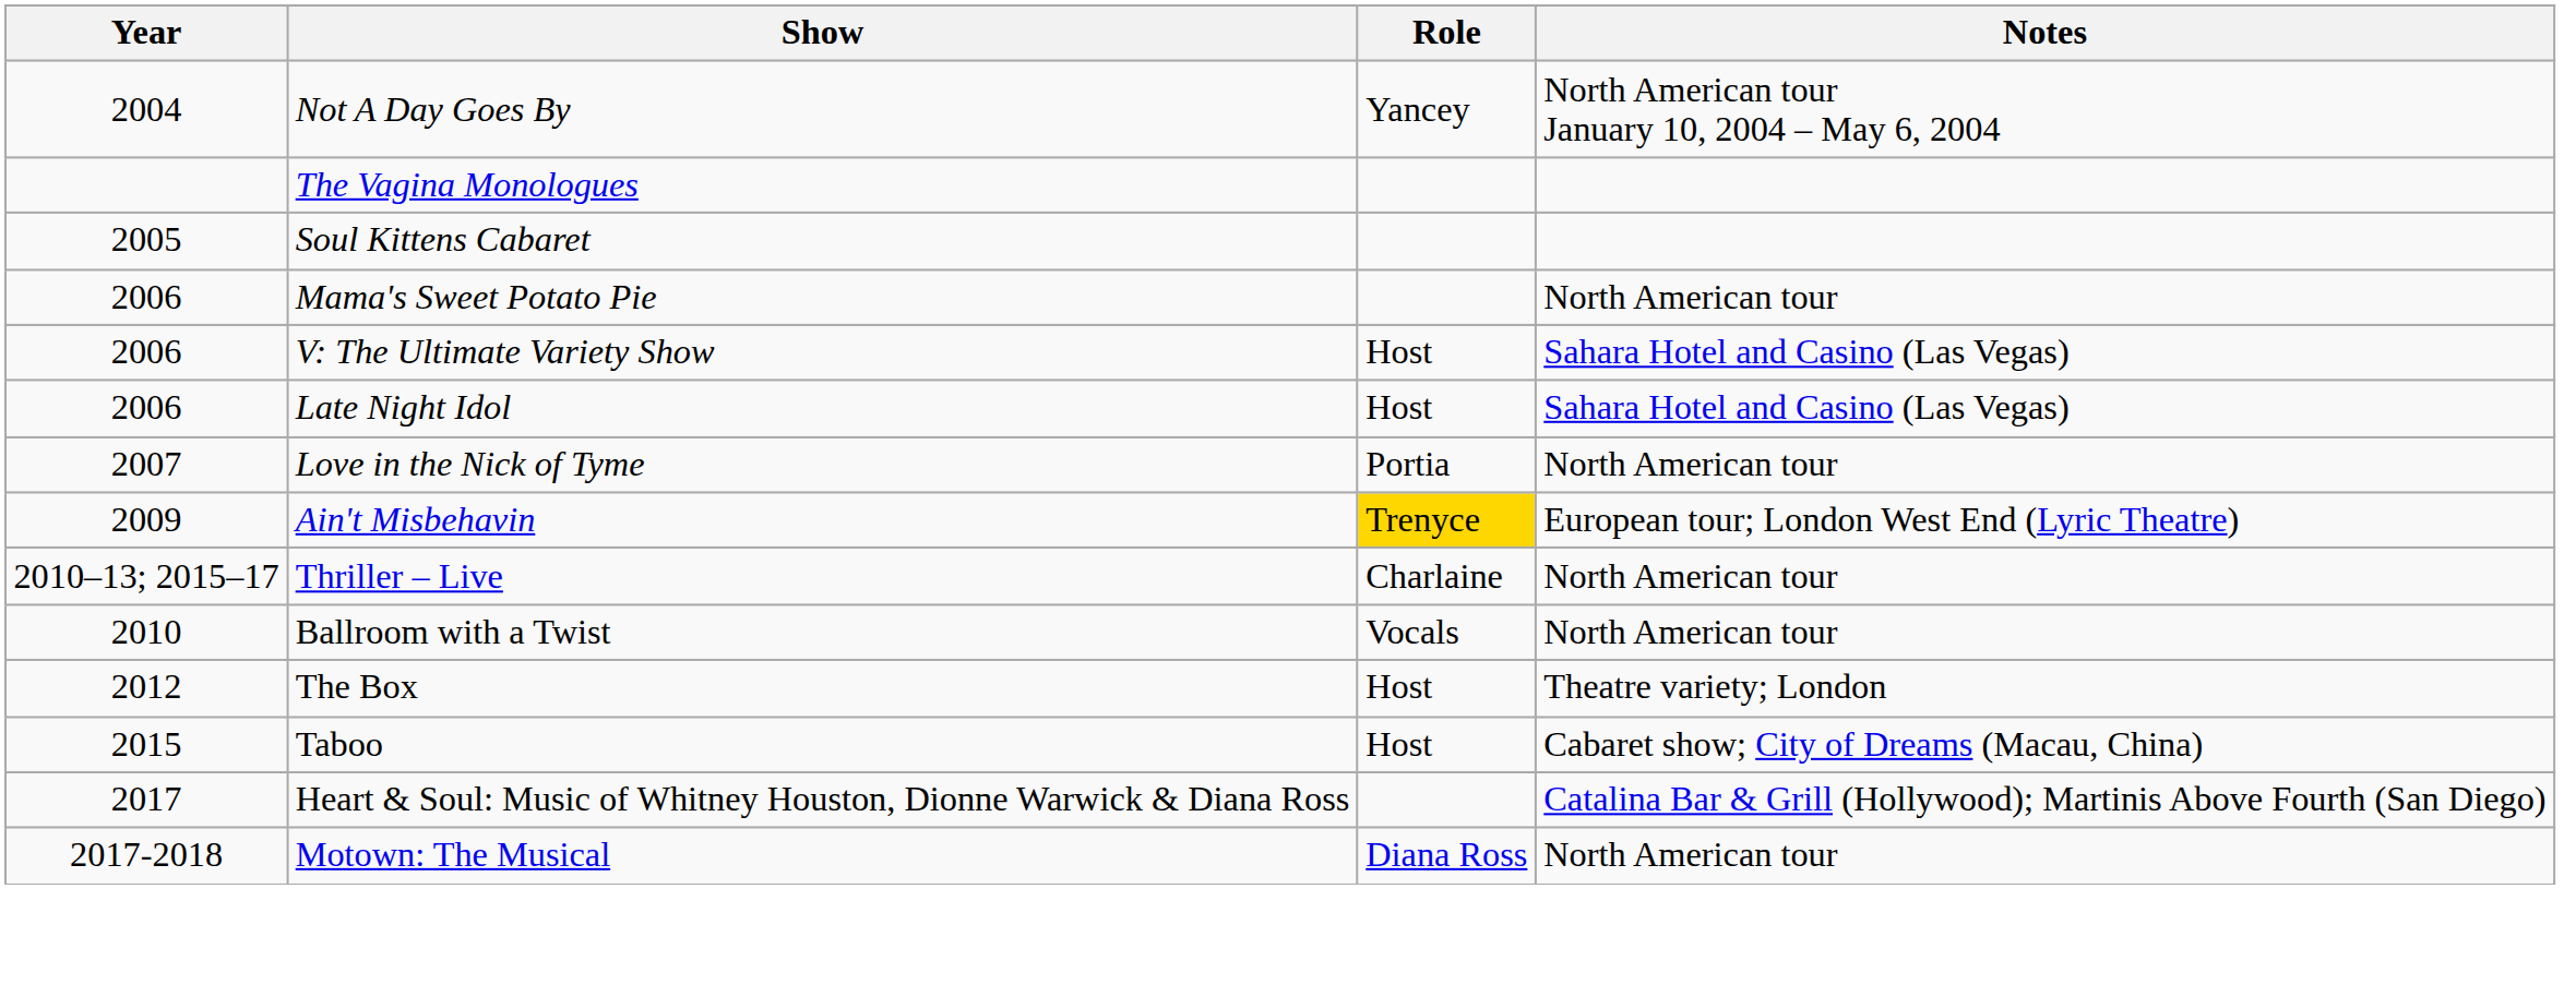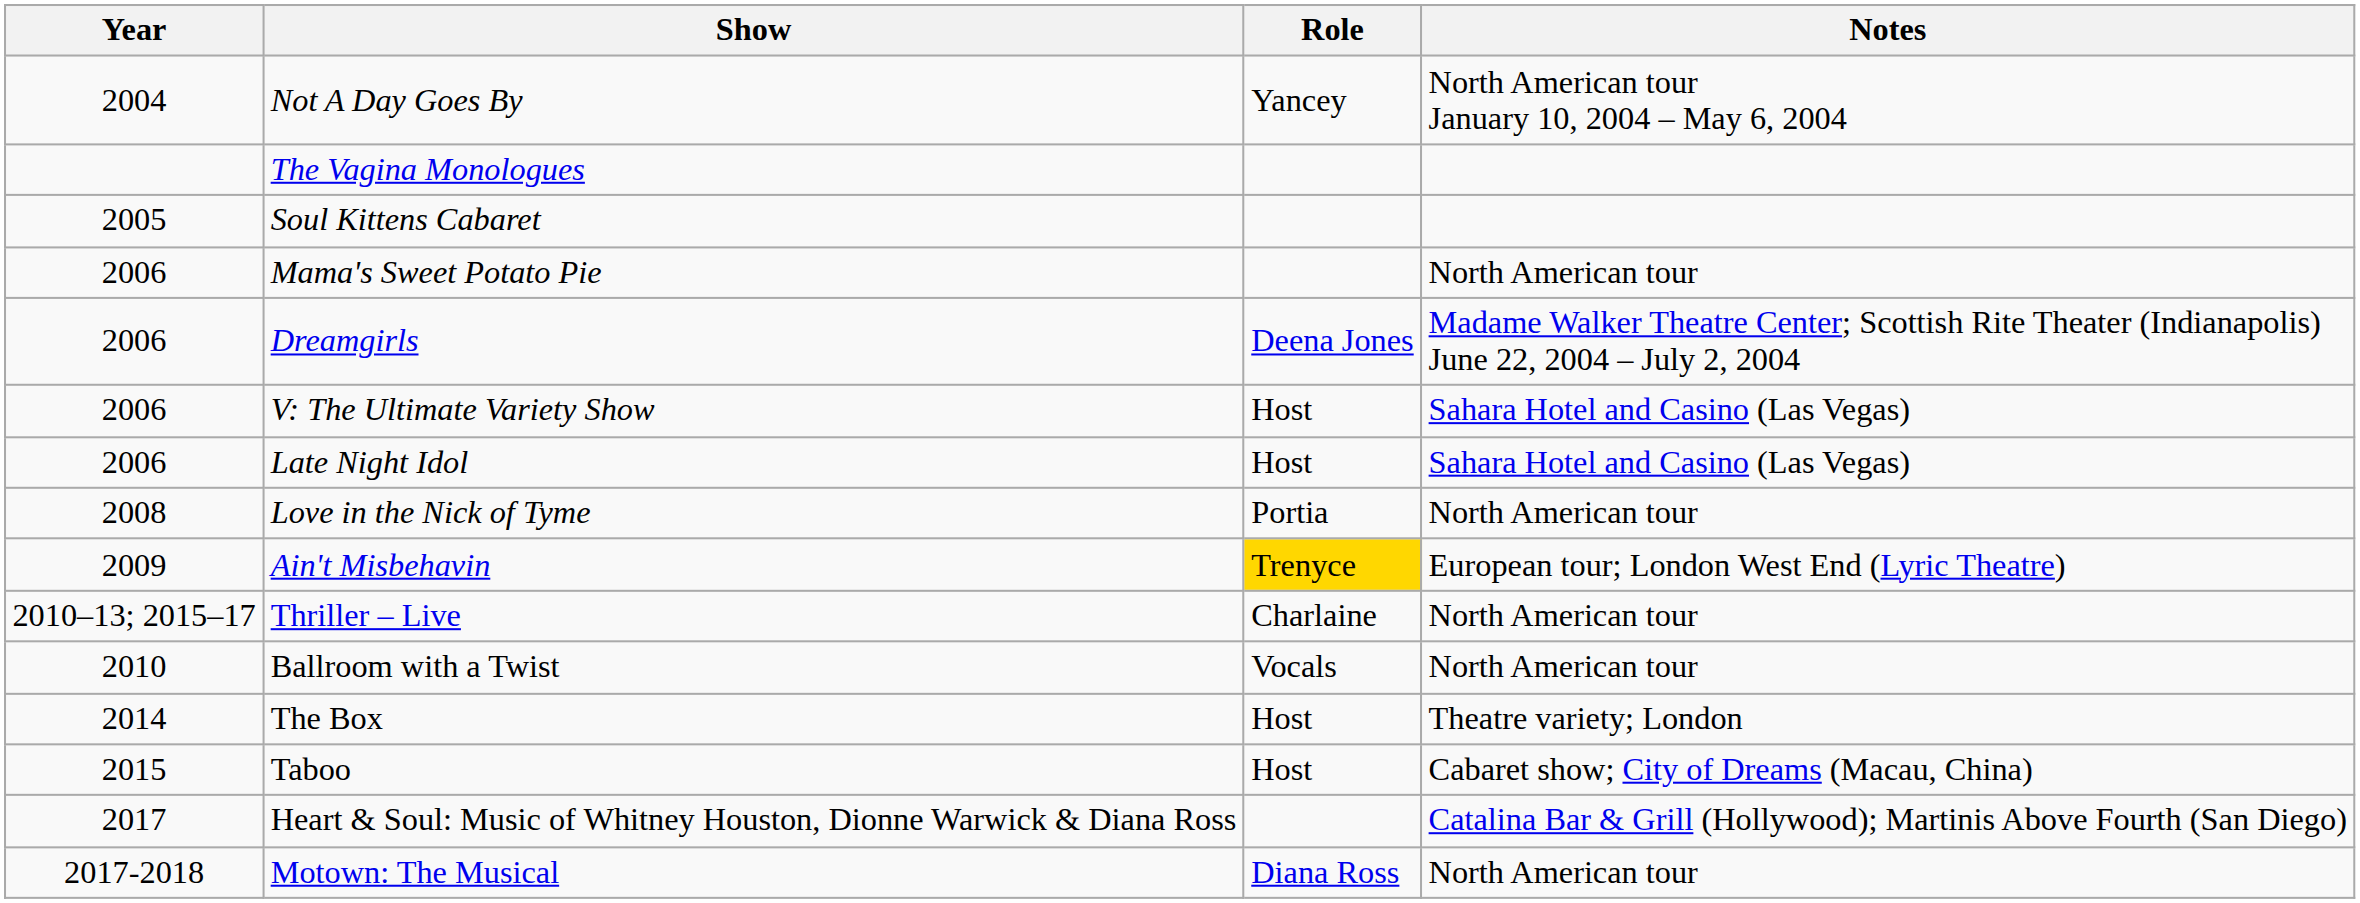 <table class="wikitable sortable">
 <tr>
 <th>Year</th>
 <th>Show</th>
 <th>Role</th>
 <th class="unsortable">Notes</th>
 </tr>
 <tr>
 <td style="text-align:center;">2004</td>
 <td><em>Not A Day Goes By</em></td>
 <td>Yancey</td>
 <td>North American tour<br> January 10, 2004 – May 6, 2004</td>
 </tr>
 <tr>
 <td></td>
 <td><em><a href='#'>The Vagina Monologues</a></em></td>
 <td></td>
 <td></td>
 </tr>
 <tr>
 <td style="text-align:center;">2005</td>
 <td><em>Soul Kittens Cabaret</em></td>
 <td></td>
 <td></td>
 </tr>
 <tr>
 <td style="text-align:center;">2006</td>
 <td><em>Mama's Sweet Potato Pie</em></td>
 <td></td>
 <td>North American tour</td>
 </tr>
 <tr>
 <td style="text-align:center;">2006</td>
+<td><em><a href='#'>Dreamgirls</a></em></td>
+<td><a href='#'>Deena Jones</a></td>
+<td><a href='#'>Madame Walker Theatre Center</a>; Scottish Rite Theater (Indianapolis) <br> June 22, 2004 – July 2, 2004</td>
+</tr>
+<tr>
+<td style="text-align:center;">2006</td>
 <td><em>V: The Ultimate Variety Show</em></td>
 <td>Host</td>
 <td><a href='#'>Sahara Hotel and Casino</a> (Las Vegas)</td>
 </tr>
 <tr>
 <td style="text-align:center;">2006</td>
 <td><em>Late Night Idol</em></td>
 <td>Host</td>
 <td><a href='#'>Sahara Hotel and Casino</a> (Las Vegas)</td>
 </tr>
 <tr>
-<td style="text-align:center;">2007</td>
+<td style="text-align:center;">2008</td>
 <td><em>Love in the Nick of Tyme</em></td>
 <td>Portia</td>
 <td>North American tour</td>
 </tr>
 <tr>
 <td style="text-align:center;">2009</td>
 <td><em><a href='#'>Ain't Misbehavin</a><strong></td>
 <td style="background: gold;">Trenyce</td>
 <td>European tour; London West End (<a href='#'>Lyric Theatre</a>)</td>
 </tr>
 <tr>
 <td style="text-align:center;">2010–13; 2015–17</td>
 <td></em><a href='#'>Thriller – Live</a><em></td>
 <td>Charlaine</td>
 <td>North American tour</td>
 </tr>
 <tr>
 <td style="text-align:center;">2010</td>
 <td></em>Ballroom with a Twist<em></td>
 <td>Vocals</td>
 <td>North American tour</td>
 </tr>
 <tr>
-<td style="text-align:center;">2012</td>
+<td style="text-align:center;">2014</td>
 <td></em>The Box<em></td>
 <td>Host</td>
 <td>Theatre variety; London</td>
 </tr>
 <tr>
 <td style="text-align:center;">2015</td>
 <td></em>Taboo<em></td>
 <td>Host</td>
 <td>Cabaret show; <a href='#'>City of Dreams</a> (Macau, China)</td>
 </tr>
 <tr>
 <td style="text-align:center;">2017</td>
 <td></em>Heart & Soul: Music of Whitney Houston, Dionne Warwick & Diana Ross<em></td>
 <td></td>
 <td><a href='#'>Catalina Bar & Grill</a> (Hollywood); Martinis Above Fourth (San Diego)</td>
 </tr>
 <tr>
 <td style="text-align:center;">2017-2018</td>
 <td></em><a href='#'>Motown: The Musical</a><em></td>
 <td><a href='#'>Diana Ross</a></td>
 <td>North American tour</td>
 </tr>
 </table>
